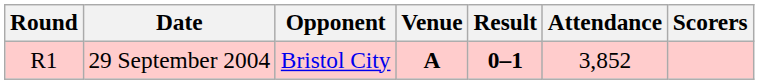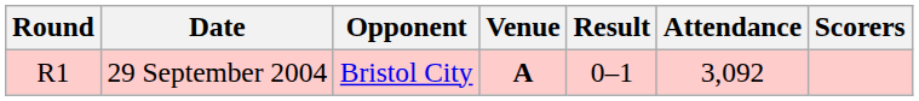 <table class= "wikitable " style="font-size:100%; text-align:center">
 <tr>
 <th>Round</th>
 <th>Date</th>
 <th>Opponent</th>
 <th>Venue</th>
 <th>Result</th>
 <th>Attendance</th>
 <th>Scorers</th>
 </tr>
 <tr style="background: #FFCCCC;">
 <td>R1</td>
 <td>29 September 2004</td>
 <td><a href='#'>Bristol City</a></td>
 <td><strong>A</strong></td>
-<td><strong>0–1</strong></td>
-<td>3,852</td>
+<td>0–1</td>
+<td>3,092</td>
 <td></td>
 </tr>
 </table>
